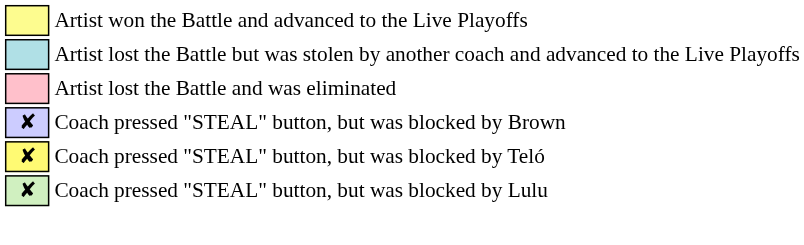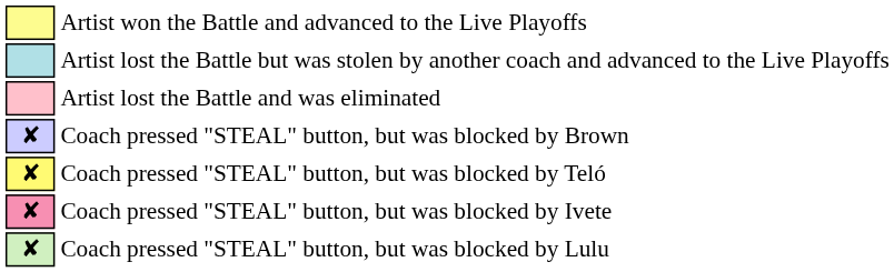 <table class="toccolours" style="font-size: 90%; white-space: nowrap;">
 <tr>
 <td style="background:#FDFC8F; border:1px solid black;">      </td>
 <td>Artist won the Battle and advanced to the Live Playoffs</td>
 </tr>
 <tr>
 <td style="background:#B0E0E6; border:1px solid black;">      </td>
 <td>Artist lost the Battle but was stolen by another coach and advanced to the Live Playoffs</td>
 </tr>
 <tr>
 <td style="background:#FFC0CB; border:1px solid black;">      </td>
 <td>Artist lost the Battle and was eliminated</td>
 </tr>
 <tr>
 <td style="background:#ccccff; border:1px solid black;">  ✘  </td>
 <td>Coach pressed "STEAL" button, but was blocked by Brown</td>
 </tr>
 <tr>
 <td style="background:#fffa73; border:1px solid black;">  ✘  </td>
 <td>Coach pressed "STEAL" button, but was blocked by Teló</td>
 </tr>
 <tr>
+<td style="background:#f78fb2; border:1px solid black;">  ✘  </td>
+<td>Coach pressed "STEAL" button, but was blocked by Ivete</td>
+</tr>
+<tr>
 <td style="background:#d0f0c0; border:1px solid black;">  ✘  </td>
 <td>Coach pressed "STEAL" button, but was blocked by Lulu</td>
 </tr>
 </table>
